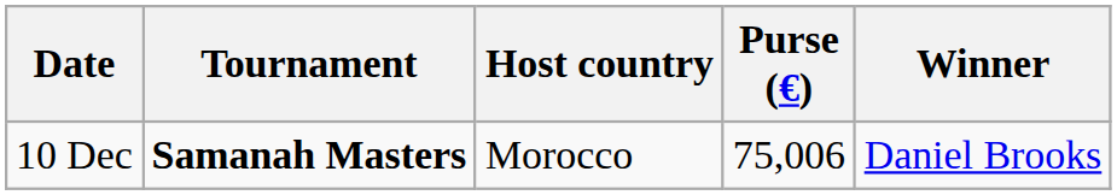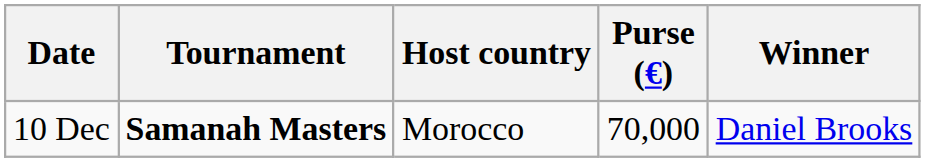 <table class="wikitable" style="font-size:95%">
 <tr>
 <th>Date</th>
 <th>Tournament</th>
 <th>Host country</th>
 <th>Purse<br>(<a href='#'>€</a>)</th>
 <th>Winner</th>
 </tr>
 <tr>
 <td>10 Dec</td>
 <td><strong>Samanah Masters</strong></td>
 <td>Morocco</td>
-<td align=right>75,006</td>
+<td align=right>70,000</td>
 <td> <a href='#'>Daniel Brooks</a></td>
 </tr>
 </table>
